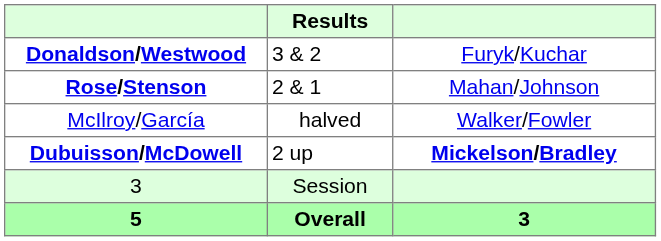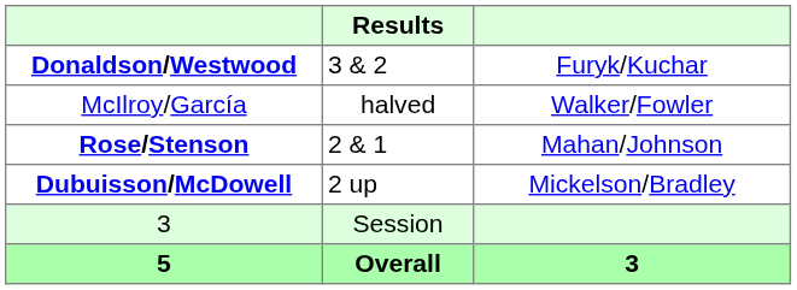 <table border="1" cellpadding="3" style="border-collapse:collapse; text-align:center;">
 <tr style="background:#dfd;">
 <th style="width:12em;"></th>
 <th style="width:5.5em;">Results</th>
 <th style="width:12em;"></th>
 </tr>
 <tr>
 <td><strong><a href='#'>Donaldson</a>/<a href='#'>Westwood</a></strong></td>
 <td align=left> 3 & 2</td>
 <td><a href='#'>Furyk</a>/<a href='#'>Kuchar</a></td>
 </tr>
 <tr>
+<td><a href='#'>McIlroy</a>/<a href='#'>García</a></td>
+<td align=center>halved</td>
+<td><a href='#'>Walker</a>/<a href='#'>Fowler</a></td>
+</tr>
+<tr>
 <td><strong><a href='#'>Rose</a>/<a href='#'>Stenson</a></strong></td>
 <td align=left> 2 & 1</td>
 <td><a href='#'>Mahan</a>/<a href='#'>Johnson</a></td>
 </tr>
 <tr>
-<td><a href='#'>McIlroy</a>/<a href='#'>García</a></td>
-<td align=center>halved</td>
-<td><a href='#'>Walker</a>/<a href='#'>Fowler</a></td>
-</tr>
-<tr>
 <td><strong><a href='#'>Dubuisson</a>/<a href='#'>McDowell</a></strong></td>
 <td align=left> 2 up</td>
-<td><strong><a href='#'>Mickelson</a>/<a href='#'>Bradley</a></strong></td>
+<td><a href='#'>Mickelson</a>/<a href='#'>Bradley</a></td>
 </tr>
 <tr style="background:#dfd;">
 <td>3</td>
 <td>Session</td>
 <td></td>
 </tr>
 <tr style="background:#afa;">
 <th>5</th>
 <th>Overall</th>
 <th>3</th>
 </tr>
 </table>
